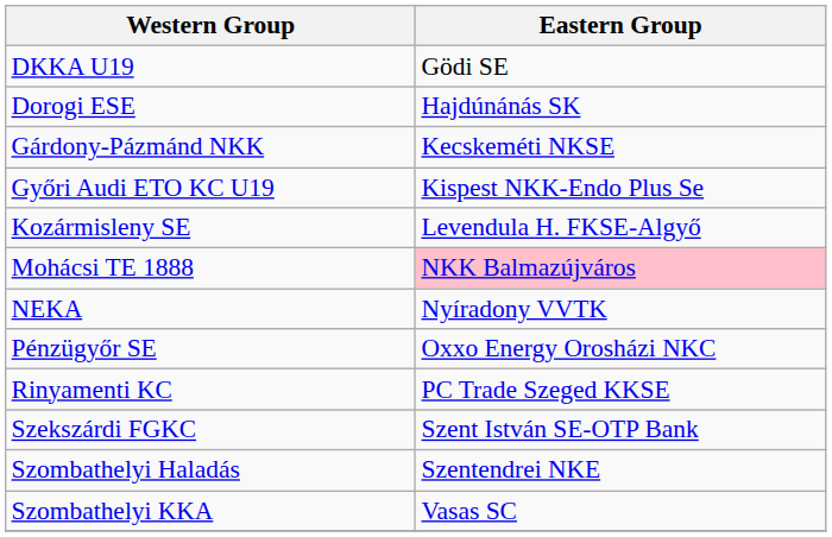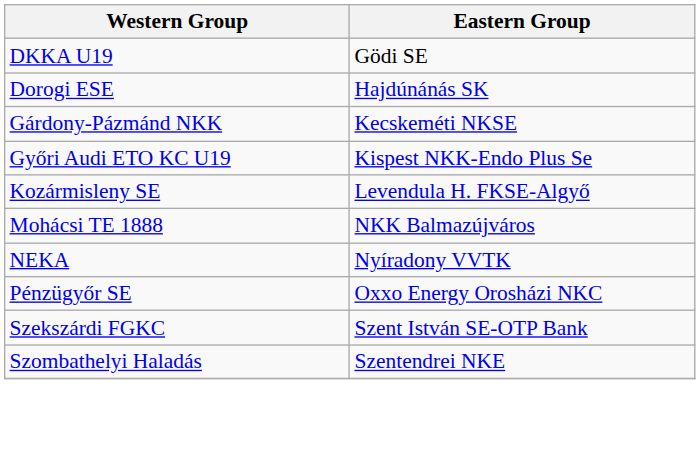 <table class="wikitable" style="text-align;">
 <tr>
 <th width="250">Western Group</th>
 <th width="250">Eastern Group</th>
 </tr>
 <tr>
 <td><a href='#'>DKKA U19</a></td>
 <td>Gödi SE</td>
 </tr>
 <tr>
 <td><a href='#'>Dorogi ESE</a></td>
 <td><a href='#'>Hajdúnánás SK</a></td>
 </tr>
 <tr>
 <td><a href='#'>Gárdony-Pázmánd NKK</a></td>
 <td><a href='#'>Kecskeméti NKSE</a></td>
 </tr>
 <tr>
 <td><a href='#'>Győri Audi ETO KC U19</a></td>
 <td><a href='#'>Kispest NKK-Endo Plus Se</a></td>
 </tr>
 <tr>
 <td><a href='#'>Kozármisleny SE</a></td>
 <td><a href='#'>Levendula H. FKSE-Algyő</a></td>
 </tr>
 <tr>
 <td><a href='#'>Mohácsi TE 1888</a></td>
-<td style="background: pink;"><a href='#'>NKK Balmazújváros</a></td>
+<td><a href='#'>NKK Balmazújváros</a></td>
 </tr>
 <tr>
 <td><a href='#'>NEKA</a></td>
 <td><a href='#'>Nyíradony VVTK</a></td>
 </tr>
 <tr>
 <td><a href='#'>Pénzügyőr SE</a></td>
 <td><a href='#'>Oxxo Energy Orosházi NKC</a></td>
 </tr>
 <tr>
-<td><a href='#'>Rinyamenti KC</a></td>
-<td><a href='#'>PC Trade Szeged KKSE</a></td>
-</tr>
-<tr>
 <td><a href='#'>Szekszárdi FGKC</a></td>
 <td><a href='#'>Szent István SE-OTP Bank</a></td>
 </tr>
 <tr>
 <td><a href='#'>Szombathelyi Haladás</a></td>
 <td><a href='#'>Szentendrei NKE</a></td>
 </tr>
 <tr>
-<td><a href='#'>Szombathelyi KKA</a></td>
-<td><a href='#'>Vasas SC</a></td>
-</tr>
-<tr>
 </tr>
 </table>
